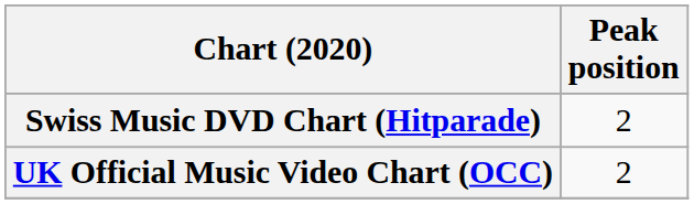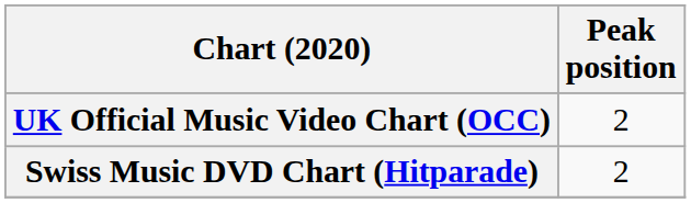 <table class="wikitable unsortable plainrowheaders">
 <tr>
 <th>Chart (2020)</th>
 <th>Peak<br>position</th>
 </tr>
 <tr>
-<th scope="row">Swiss Music DVD Chart (<a href='#'>Hitparade</a>)</th>
+<th scope="row"><a href='#'>UK</a> Official Music Video Chart (<a href='#'>OCC</a>)</th>
 <td align="center">2</td>
 </tr>
 <tr>
-<th scope="row"><a href='#'>UK</a> Official Music Video Chart (<a href='#'>OCC</a>)</th>
+<th scope="row">Swiss Music DVD Chart (<a href='#'>Hitparade</a>)</th>
 <td align="center">2</td>
 </tr>
 <tr>
 </tr>
 </table>
